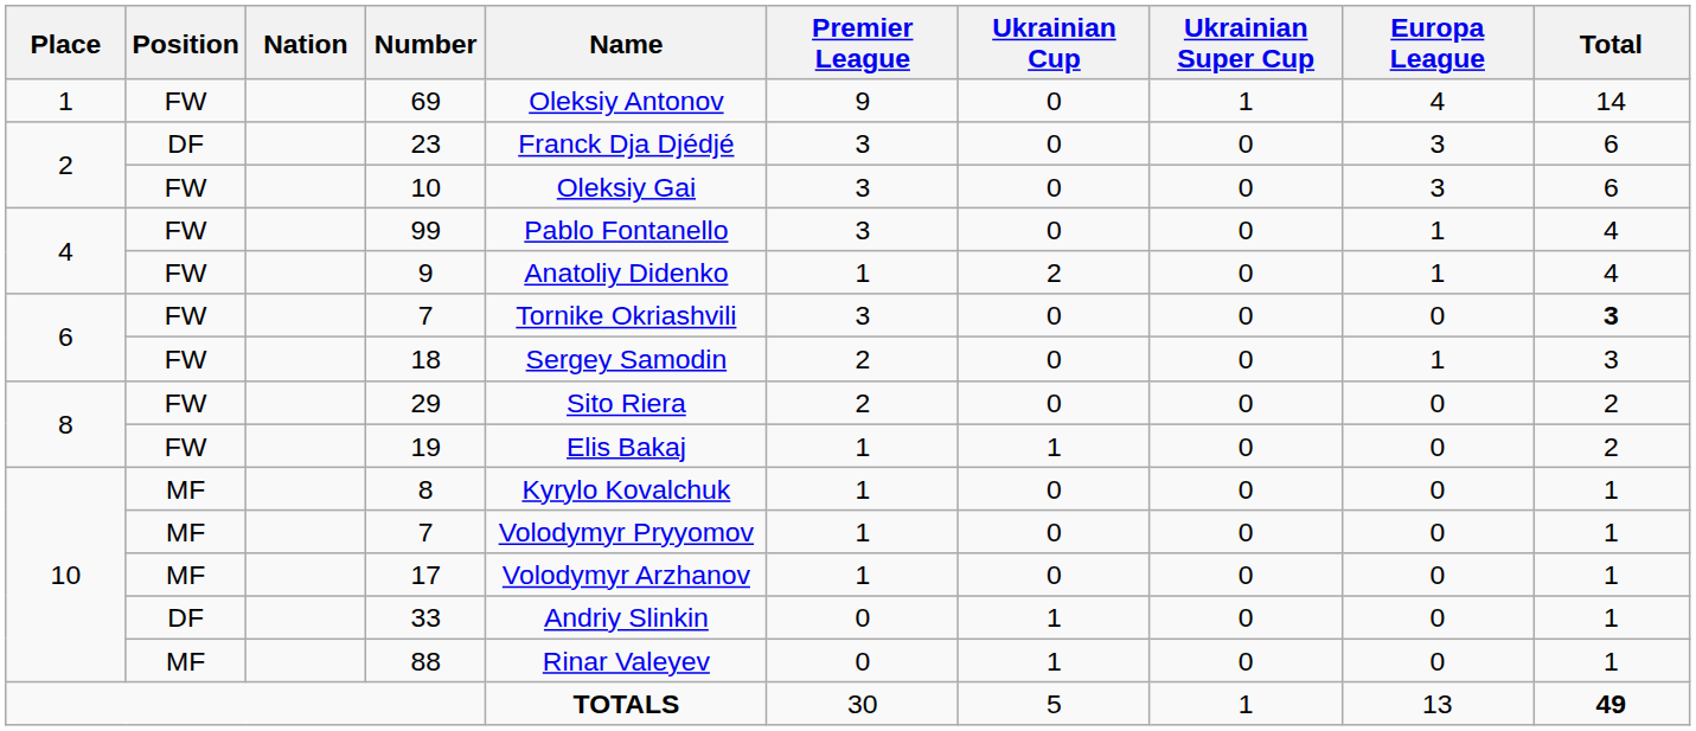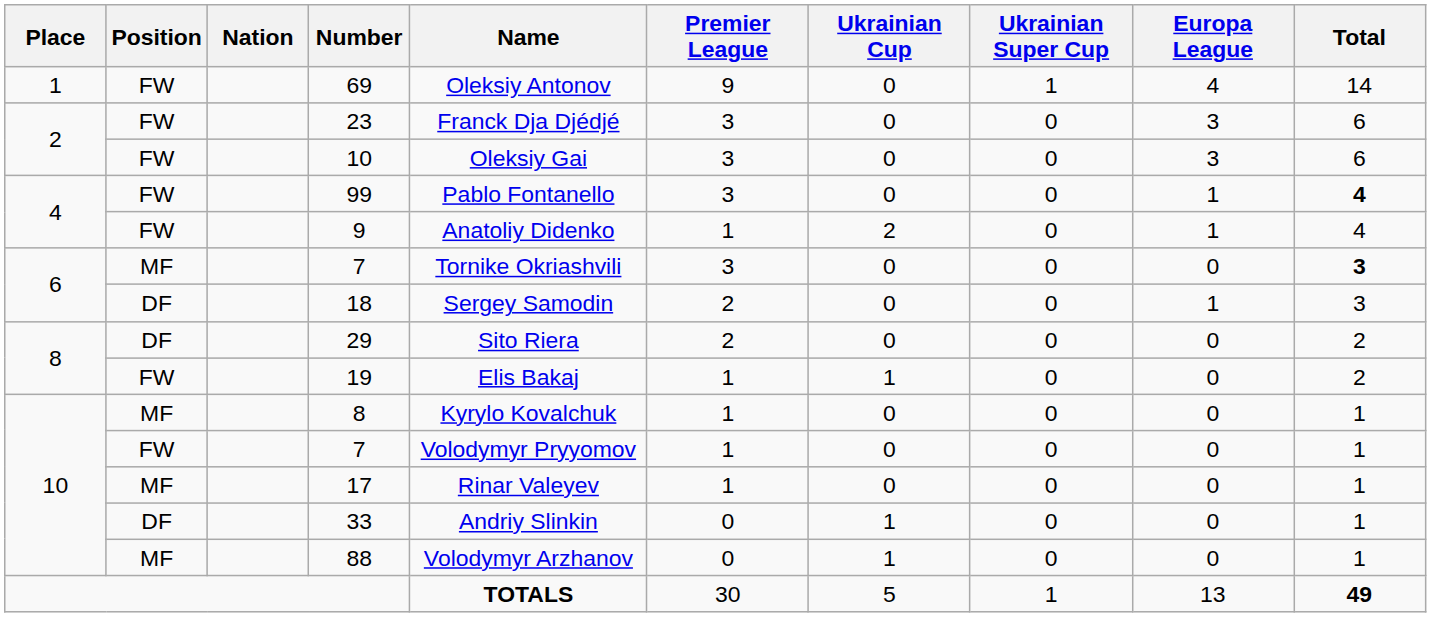 <table class="wikitable" style="font-size: 95%; text-align: center;">
 <tr>
 <th width=60>Place</th>
 <th width=60>Position</th>
 <th width=60>Nation</th>
 <th width=60>Number</th>
 <th width=150>Name</th>
 <th width=100><a href='#'>Premier League</a></th>
 <th width=100><a href='#'>Ukrainian Cup</a></th>
 <th width=100><a href='#'>Ukrainian Super Cup</a></th>
 <th width=100><a href='#'>Europa League</a></th>
 <th width=80><strong>Total</strong></th>
 </tr>
 <tr>
 <td>1</td>
 <td>FW</td>
 <td></td>
 <td>69</td>
 <td><a href='#'>Oleksiy Antonov</a></td>
 <td>9</td>
 <td>0</td>
 <td>1</td>
 <td>4</td>
 <td>14</td>
 </tr>
 <tr>
 <td rowspan=2>2</td>
-<td>DF</td>
+<td>FW</td>
 <td></td>
 <td>23</td>
 <td><a href='#'>Franck Dja Djédjé</a></td>
 <td>3</td>
 <td>0</td>
 <td>0</td>
 <td>3</td>
 <td>6</td>
 </tr>
 <tr>
 <td>FW</td>
 <td></td>
 <td>10</td>
 <td><a href='#'>Oleksiy Gai</a></td>
 <td>3</td>
 <td>0</td>
 <td>0</td>
 <td>3</td>
 <td>6</td>
 </tr>
 <tr>
 <td rowspan=2>4</td>
 <td>FW</td>
 <td></td>
 <td>99</td>
 <td><a href='#'>Pablo Fontanello</a></td>
 <td>3</td>
 <td>0</td>
 <td>0</td>
 <td>1</td>
-<td>4</td>
+<td><strong>4</strong></td>
 </tr>
 <tr>
 <td>FW</td>
 <td></td>
 <td>9</td>
 <td><a href='#'>Anatoliy Didenko</a></td>
 <td>1</td>
 <td>2</td>
 <td>0</td>
 <td>1</td>
 <td>4</td>
 </tr>
 <tr>
 <td rowspan=2>6</td>
-<td>FW</td>
+<td>MF</td>
 <td></td>
 <td>7</td>
 <td><a href='#'>Tornike Okriashvili</a></td>
 <td>3</td>
 <td>0</td>
 <td>0</td>
 <td>0</td>
 <td><strong>3</strong></td>
 </tr>
 <tr>
-<td>FW</td>
+<td>DF</td>
 <td></td>
 <td>18</td>
 <td><a href='#'>Sergey Samodin</a></td>
 <td>2</td>
 <td>0</td>
 <td>0</td>
 <td>1</td>
 <td>3</td>
 </tr>
 <tr>
 <td rowspan=2>8</td>
-<td>FW</td>
+<td>DF</td>
 <td></td>
 <td>29</td>
 <td><a href='#'>Sito Riera</a></td>
 <td>2</td>
 <td>0</td>
 <td>0</td>
 <td>0</td>
 <td>2</td>
 </tr>
 <tr>
 <td>FW</td>
 <td></td>
 <td>19</td>
 <td><a href='#'>Elis Bakaj</a></td>
 <td>1</td>
 <td>1</td>
 <td>0</td>
 <td>0</td>
 <td>2</td>
 </tr>
 <tr>
 <td rowspan=5>10</td>
 <td>MF</td>
 <td></td>
 <td>8</td>
 <td><a href='#'>Kyrylo Kovalchuk</a></td>
 <td>1</td>
 <td>0</td>
 <td>0</td>
 <td>0</td>
 <td>1</td>
 </tr>
 <tr>
-<td>MF</td>
+<td>FW</td>
 <td></td>
 <td>7</td>
 <td><a href='#'>Volodymyr Pryyomov</a></td>
 <td>1</td>
 <td>0</td>
 <td>0</td>
 <td>0</td>
 <td>1</td>
 </tr>
 <tr>
 <td>MF</td>
 <td></td>
 <td>17</td>
-<td><a href='#'>Volodymyr Arzhanov</a></td>
+<td><a href='#'>Rinar Valeyev</a></td>
 <td>1</td>
 <td>0</td>
 <td>0</td>
 <td>0</td>
 <td>1</td>
 </tr>
 <tr>
 <td>DF</td>
 <td></td>
 <td>33</td>
 <td><a href='#'>Andriy Slinkin</a></td>
 <td>0</td>
 <td>1</td>
 <td>0</td>
 <td>0</td>
 <td>1</td>
 </tr>
 <tr>
 <td>MF</td>
 <td></td>
 <td>88</td>
-<td><a href='#'>Rinar Valeyev</a></td>
+<td><a href='#'>Volodymyr Arzhanov</a></td>
 <td>0</td>
 <td>1</td>
 <td>0</td>
 <td>0</td>
 <td>1</td>
 </tr>
 <tr>
 <td colspan=4></td>
 <td><strong>TOTALS</strong></td>
 <td>30</td>
 <td>5</td>
 <td>1</td>
 <td>13</td>
 <td><strong>49</strong></td>
 </tr>
 </table>
